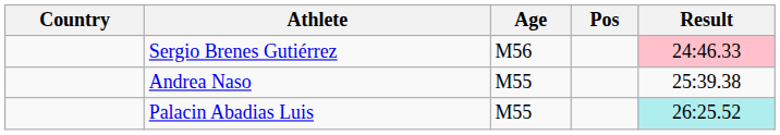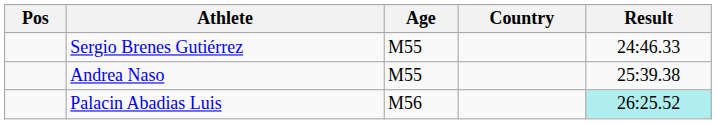 <table class="wikitable"  style="text-align:center; width:50%;">
 <tr>
-<th>Country</th>
+<th>Pos</th>
 <th>Athlete</th>
 <th>Age</th>
-<th>Pos</th>
+<th>Country</th>
 <th>Result</th>
 </tr>
 <tr>
+<td align=center></td>
+<td align=left><a href='#'>Sergio Brenes Gutiérrez</a></td>
+<td align=left>M55</td>
 <td align=left></td>
-<td align=left><a href='#'>Sergio Brenes Gutiérrez</a></td>
-<td align=left>M56</td>
-<td align=center></td>
-<td style="background: pink;">24:46.33</td>
+<td>24:46.33</td>
 </tr>
 <tr>
-<td align=left></td>
+<td align=center></td>
 <td align=left><a href='#'>Andrea Naso</a></td>
 <td align=left>M55</td>
-<td align=center></td>
+<td align=left></td>
 <td>25:39.38</td>
 </tr>
 <tr>
+<td align=center></td>
+<td align=left><a href='#'>Palacin Abadias Luis</a></td>
+<td align=left>M56</td>
 <td align=left></td>
-<td align=left><a href='#'>Palacin Abadias Luis</a></td>
-<td align=left>M55</td>
-<td align=center></td>
 <td style="background: paleturquoise;">26:25.52</td>
 </tr>
 </table>
